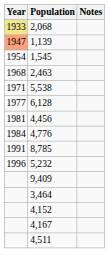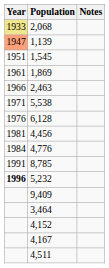 <table class="wikitable">
 <tr>
 <th>Year</th>
 <th>Population</th>
 <th>Notes</th>
 </tr>
 <tr>
 <td style="background: khaki;">1933</td>
 <td>2,068</td>
 <td></td>
 </tr>
 <tr>
 <td style="background: lightsalmon;">1947</td>
 <td>1,139</td>
 <td></td>
 </tr>
 <tr>
-<td>1954</td>
+<td>1951</td>
 <td>1,545</td>
 <td></td>
 </tr>
 <tr>
-<td>1968</td>
+<td>1961</td>
+<td>1,869</td>
+<td></td>
+</tr>
+<tr>
+<td>1966</td>
 <td>2,463</td>
 <td></td>
 </tr>
 <tr>
 <td>1971</td>
 <td>5,538</td>
 <td></td>
 </tr>
 <tr>
-<td>1977</td>
+<td>1976</td>
 <td>6,128</td>
 <td></td>
 </tr>
 <tr>
 <td>1981</td>
 <td>4,456</td>
 <td></td>
 </tr>
 <tr>
 <td>1984</td>
 <td>4,776</td>
 <td></td>
 </tr>
 <tr>
 <td>1991</td>
 <td>8,785</td>
 <td></td>
 </tr>
 <tr>
-<td>1996</td>
+<td><strong>1996</strong></td>
 <td>5,232</td>
 <td></td>
 </tr>
 <tr>
 <td></td>
 <td>9,409</td>
 <td></td>
 </tr>
 <tr>
 <td></td>
 <td>3,464</td>
 <td></td>
 </tr>
 <tr>
 <td></td>
 <td>4,152</td>
 <td></td>
 </tr>
 <tr>
 <td></td>
 <td>4,167</td>
 <td></td>
 </tr>
 <tr>
 <td></td>
 <td>4,511</td>
 <td></td>
 </tr>
 </table>
